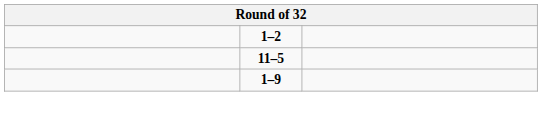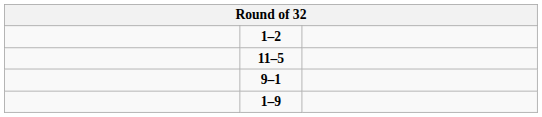 <table class="wikitable" style="text-align: center;">
 <tr>
 <th colspan=3>Round of 32</th>
 </tr>
 <tr>
 <td align=left width="270"></td>
 <td align=center width="65"><strong>1–2</strong></td>
 <td align=left width="270"><strong></strong></td>
 </tr>
 <tr>
 <td align=left><strong></strong></td>
 <td align=center><strong>11–5</strong></td>
 <td align=left></td>
 </tr>
 <tr>
+<td align=left><strong></strong></td>
+<td align=center><strong>9–1</strong></td>
+<td align=left></td>
+</tr>
+<tr>
 <td align=left></td>
 <td align=center><strong>1–9</strong></td>
 <td align=left><strong></strong></td>
 </tr>
 </table>
